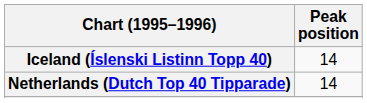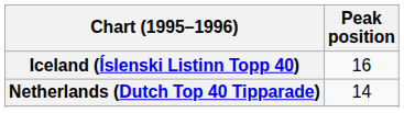 <table class="wikitable sortable plainrowheaders" style="text-align:center">
 <tr>
 <th>Chart (1995–1996)</th>
 <th>Peak<br>position</th>
 </tr>
 <tr>
 <th scope="row">Iceland (<a href='#'>Íslenski Listinn Topp 40</a>)</th>
-<td>14</td>
+<td>16</td>
 </tr>
 <tr>
 <th scope="row">Netherlands (<a href='#'>Dutch Top 40 Tipparade</a>)</th>
 <td>14</td>
 </tr>
 <tr>
 </tr>
 <tr>
 </tr>
 <tr>
 </tr>
 </table>
